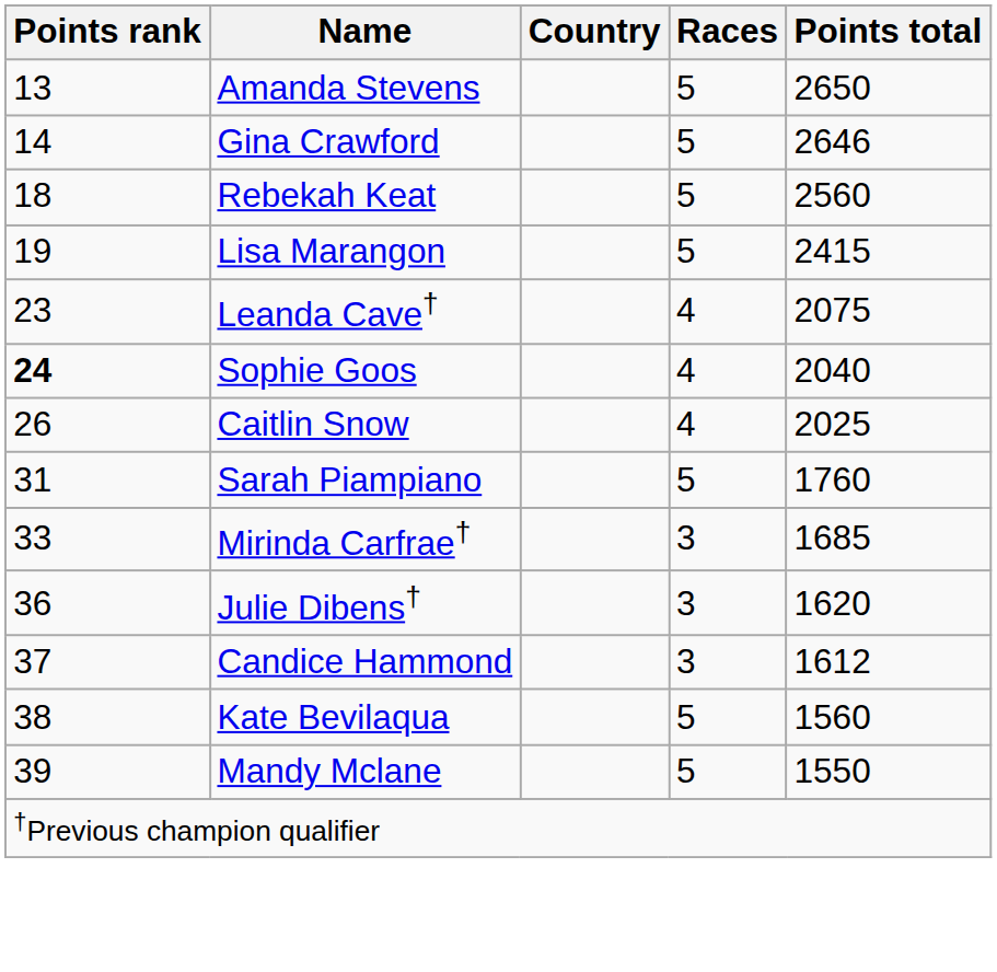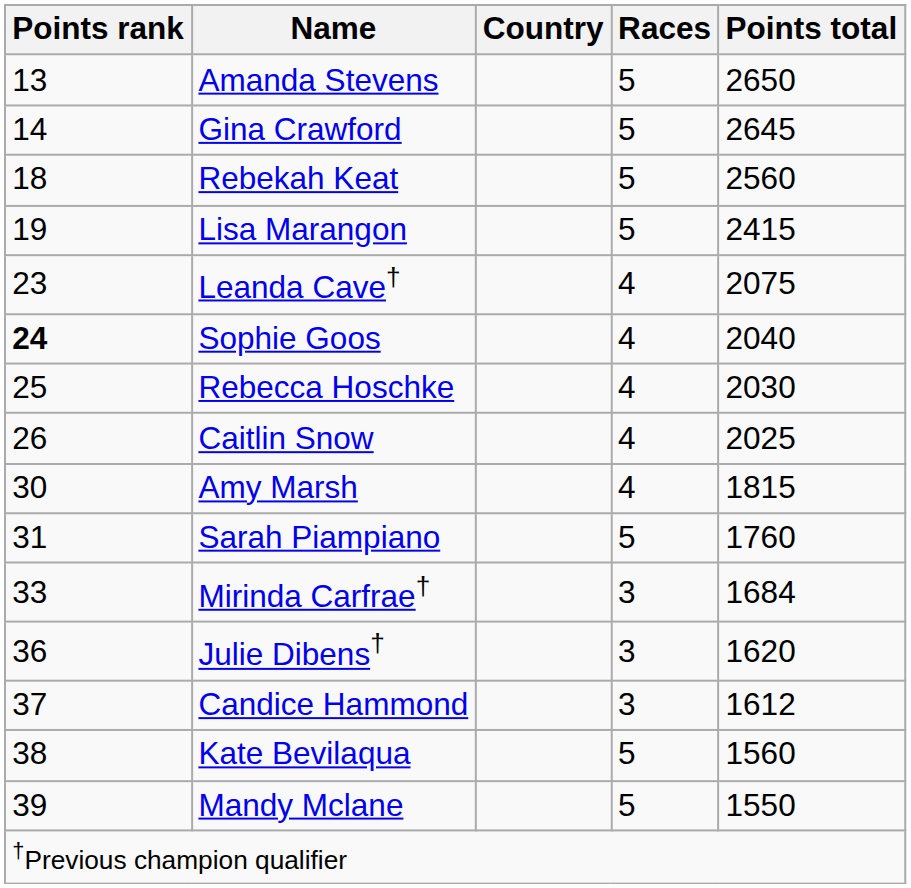 <table class="wikitable sortable">
 <tr>
 <th>Points rank</th>
 <th>Name</th>
 <th>Country</th>
 <th>Races</th>
 <th>Points total</th>
 </tr>
 <tr>
 <td>13</td>
 <td><a href='#'>Amanda Stevens</a></td>
 <td></td>
 <td>5</td>
 <td>2650</td>
 </tr>
 <tr>
 <td>14</td>
 <td><a href='#'>Gina Crawford</a></td>
 <td></td>
 <td>5</td>
-<td>2646</td>
+<td>2645</td>
 </tr>
 <tr>
 <td>18</td>
 <td><a href='#'>Rebekah Keat</a></td>
 <td></td>
 <td>5</td>
 <td>2560</td>
 </tr>
 <tr>
 <td>19</td>
 <td><a href='#'>Lisa Marangon</a></td>
 <td></td>
 <td>5</td>
 <td>2415</td>
 </tr>
 <tr>
 <td>23</td>
 <td><a href='#'>Leanda Cave</a><sup>†</sup></td>
 <td></td>
 <td>4</td>
 <td>2075</td>
 </tr>
 <tr>
 <td><strong>24</strong></td>
 <td><a href='#'>Sophie Goos</a></td>
 <td></td>
 <td>4</td>
 <td>2040</td>
 </tr>
 <tr>
+<td>25</td>
+<td><a href='#'>Rebecca Hoschke</a></td>
+<td></td>
+<td>4</td>
+<td>2030</td>
+</tr>
+<tr>
 <td>26</td>
 <td><a href='#'>Caitlin Snow</a></td>
 <td></td>
 <td>4</td>
 <td>2025</td>
+</tr>
+<tr>
+<td>30</td>
+<td><a href='#'>Amy Marsh</a></td>
+<td></td>
+<td>4</td>
+<td>1815</td>
 </tr>
 <tr>
 <td>31</td>
 <td><a href='#'>Sarah Piampiano</a></td>
 <td></td>
 <td>5</td>
 <td>1760</td>
 </tr>
 <tr>
 <td>33</td>
 <td><a href='#'>Mirinda Carfrae</a><sup>†</sup></td>
 <td></td>
 <td>3</td>
-<td>1685</td>
+<td>1684</td>
 </tr>
 <tr>
 <td>36</td>
 <td><a href='#'>Julie Dibens</a><sup>†</sup></td>
 <td></td>
 <td>3</td>
 <td>1620</td>
 </tr>
 <tr>
 <td>37</td>
 <td><a href='#'>Candice Hammond</a></td>
 <td></td>
 <td>3</td>
 <td>1612</td>
 </tr>
 <tr>
 <td>38</td>
 <td><a href='#'>Kate Bevilaqua</a></td>
 <td></td>
 <td>5</td>
 <td>1560</td>
 </tr>
 <tr>
 <td>39</td>
 <td><a href='#'>Mandy Mclane</a></td>
 <td></td>
 <td>5</td>
 <td>1550</td>
 </tr>
 <tr>
 <td colspan="5" align="left"><small><sup>†</sup>Previous champion qualifier</small></td>
 </tr>
 </table>
